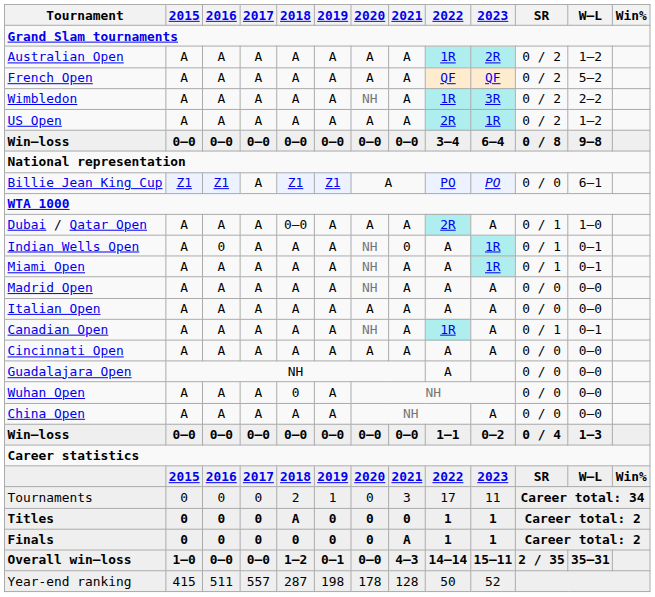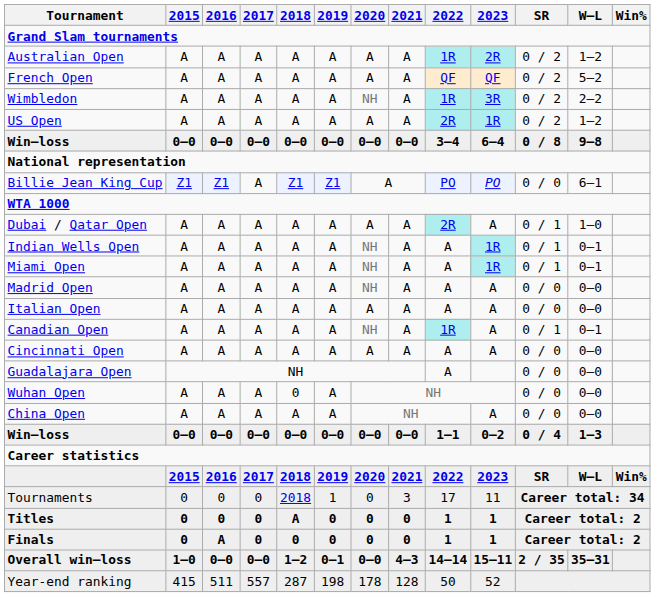 <table class="wikitable" style="text-align:center">
 <tr>
 <th>Tournament</th>
 <th><a href='#'>2015</a></th>
 <th><a href='#'>2016</a></th>
 <th><a href='#'>2017</a></th>
 <th><a href='#'>2018</a></th>
 <th><a href='#'>2019</a></th>
 <th><a href='#'>2020</a></th>
 <th><a href='#'>2021</a></th>
 <th><a href='#'>2022</a></th>
 <th><a href='#'>2023</a></th>
 <th>SR</th>
 <th>W–L</th>
 <th>Win%</th>
 </tr>
 <tr>
 <td colspan="13" align="left"><strong><a href='#'>Grand Slam tournaments</a></strong></td>
 </tr>
 <tr>
 <td align="left"><a href='#'>Australian Open</a></td>
 <td>A</td>
 <td>A</td>
 <td>A</td>
 <td>A</td>
 <td>A</td>
 <td>A</td>
 <td>A</td>
 <td bgcolor="afeeee"><a href='#'>1R</a></td>
 <td bgcolor="afeeee"><a href='#'>2R</a></td>
 <td>0 / 2</td>
 <td>1–2</td>
 <td></td>
 </tr>
 <tr>
 <td align="left"><a href='#'>French Open</a></td>
 <td>A</td>
 <td>A</td>
 <td>A</td>
 <td>A</td>
 <td>A</td>
 <td>A</td>
 <td>A</td>
 <td bgcolor=ffebcd><a href='#'>QF</a></td>
 <td bgcolor=ffebcd><a href='#'>QF</a></td>
 <td>0 / 2</td>
 <td>5–2</td>
 <td></td>
 </tr>
 <tr>
 <td align="left"><a href='#'>Wimbledon</a></td>
 <td>A</td>
 <td>A</td>
 <td>A</td>
 <td>A</td>
 <td>A</td>
 <td style="color:#767676">NH</td>
 <td>A</td>
 <td bgcolor=afeeee><a href='#'>1R</a></td>
 <td bgcolor=afeeee><a href='#'>3R</a></td>
 <td>0 / 2</td>
 <td>2–2</td>
 <td></td>
 </tr>
 <tr>
 <td align="left"><a href='#'>US Open</a></td>
 <td>A</td>
 <td>A</td>
 <td>A</td>
 <td>A</td>
 <td>A</td>
 <td>A</td>
 <td>A</td>
 <td bgcolor=afeeee><a href='#'>2R</a></td>
 <td bgcolor=afeeee><a href='#'>1R</a></td>
 <td>0 / 2</td>
 <td>1–2</td>
 <td></td>
 </tr>
 <tr style="font-weight:bold;background:#efefef">
 <td align="left">Win–loss</td>
 <td>0–0</td>
 <td>0–0</td>
 <td>0–0</td>
 <td>0–0</td>
 <td>0–0</td>
 <td>0–0</td>
 <td>0–0</td>
 <td>3–4</td>
 <td>6–4</td>
 <td>0 / 8</td>
 <td>9–8</td>
 <td></td>
 </tr>
 <tr>
 <td colspan="13" align=left><strong>National representation</strong></td>
 </tr>
 <tr>
 <td align=left><a href='#'>Billie Jean King Cup</a></td>
 <td bgcolor=ecf2ff><a href='#'>Z1</a></td>
 <td bgcolor=ecf2ff><a href='#'>Z1</a></td>
 <td>A</td>
 <td bgcolor=ecf2ff><a href='#'>Z1</a></td>
 <td bgcolor=ecf2ff><a href='#'>Z1</a></td>
 <td colspan="2">A</td>
 <td bgcolor=ecf2ff><a href='#'>PO</a></td>
 <td bgcolor=ecf2ff><em><a href='#'>PO</a></em></td>
 <td>0 / 0</td>
 <td>6–1</td>
 <td></td>
 </tr>
 <tr>
 <td colspan="13" align="left"><strong><a href='#'>WTA 1000</a></strong></td>
 </tr>
 <tr>
 <td align="left"><a href='#'>Dubai</a> / <a href='#'>Qatar Open</a></td>
 <td>A</td>
 <td>A</td>
 <td>A</td>
-<td>0–0</td>
+<td>A</td>
 <td>A</td>
 <td>A</td>
 <td>A</td>
 <td bgcolor="afeeee"><a href='#'>2R</a></td>
 <td>A</td>
 <td>0 / 1</td>
 <td>1–0</td>
 <td></td>
 </tr>
 <tr>
 <td align="left"><a href='#'>Indian Wells Open</a></td>
 <td>A</td>
-<td>0</td>
+<td>A</td>
 <td>A</td>
 <td>A</td>
 <td>A</td>
 <td style="color:#767676">NH</td>
-<td>0</td>
+<td>A</td>
 <td>A</td>
 <td bgcolor="afeeee"><a href='#'>1R</a></td>
 <td>0 / 1</td>
 <td>0–1</td>
 <td></td>
 </tr>
 <tr>
 <td align="left"><a href='#'>Miami Open</a></td>
 <td>A</td>
 <td>A</td>
 <td>A</td>
 <td>A</td>
 <td>A</td>
 <td style="color:#767676">NH</td>
 <td>A</td>
 <td>A</td>
 <td bgcolor="afeeee"><a href='#'>1R</a></td>
 <td>0 / 1</td>
 <td>0–1</td>
 <td></td>
 </tr>
 <tr>
 <td align="left"><a href='#'>Madrid Open</a></td>
 <td>A</td>
 <td>A</td>
 <td>A</td>
 <td>A</td>
 <td>A</td>
 <td style="color:#767676">NH</td>
 <td>A</td>
 <td>A</td>
 <td>A</td>
 <td>0 / 0</td>
 <td>0–0</td>
 <td></td>
 </tr>
 <tr>
 <td align="left"><a href='#'>Italian Open</a></td>
 <td>A</td>
 <td>A</td>
 <td>A</td>
 <td>A</td>
 <td>A</td>
 <td>A</td>
 <td>A</td>
 <td>A</td>
 <td>A</td>
 <td>0 / 0</td>
 <td>0–0</td>
 <td></td>
 </tr>
 <tr>
 <td align="left"><a href='#'>Canadian Open</a></td>
 <td>A</td>
 <td>A</td>
 <td>A</td>
 <td>A</td>
 <td>A</td>
 <td style="color:#767676">NH</td>
 <td>A</td>
 <td style="background:#afeeee"><a href='#'>1R</a></td>
 <td>A</td>
 <td>0 / 1</td>
 <td>0–1</td>
 <td></td>
 </tr>
 <tr>
 <td align="left"><a href='#'>Cincinnati Open</a></td>
 <td>A</td>
 <td>A</td>
 <td>A</td>
 <td>A</td>
 <td>A</td>
 <td>A</td>
 <td>A</td>
 <td>A</td>
 <td>A</td>
 <td>0 / 0</td>
 <td>0–0</td>
 <td></td>
 </tr>
 <tr>
 <td align=left><a href='#'>Guadalajara Open</a></td>
 <td colspan="7">NH</td>
 <td>A</td>
 <td></td>
 <td>0 / 0</td>
 <td>0–0</td>
 <td></td>
 </tr>
 <tr>
 <td align="left"><a href='#'>Wuhan Open</a></td>
 <td>A</td>
 <td>A</td>
 <td>A</td>
 <td>0</td>
 <td>A</td>
 <td colspan="4" style="color:#767676">NH</td>
 <td>0 / 0</td>
 <td>0–0</td>
 <td></td>
 </tr>
 <tr>
 <td align="left"><a href='#'>China Open</a></td>
 <td>A</td>
 <td>A</td>
 <td>A</td>
 <td>A</td>
 <td>A</td>
 <td colspan="3" style="color:#767676">NH</td>
 <td>A</td>
 <td>0 / 0</td>
 <td>0–0</td>
 <td></td>
 </tr>
 <tr style=font-weight:bold;background:#efefef>
 <td align=left>Win–loss</td>
 <td>0–0</td>
 <td>0–0</td>
 <td>0–0</td>
 <td>0–0</td>
 <td>0–0</td>
 <td>0–0</td>
 <td>0–0</td>
 <td>1–1</td>
 <td>0–2</td>
 <td>0 / 4</td>
 <td>1–3</td>
 <td></td>
 </tr>
 <tr>
 <td colspan="13" style="text-align:left"><strong>Career statistics</strong></td>
 </tr>
 <tr style=font-weight:bold;background:#efefef>
 <td></td>
 <td><a href='#'>2015</a></td>
 <td><a href='#'>2016</a></td>
 <td><a href='#'>2017</a></td>
 <td><a href='#'>2018</a></td>
 <td><a href='#'>2019</a></td>
 <td><a href='#'>2020</a></td>
 <td><a href='#'>2021</a></td>
 <td><a href='#'>2022</a></td>
 <td><a href='#'>2023</a></td>
 <td>SR</td>
 <td>W–L</td>
 <td>Win%</td>
 </tr>
 <tr style="background:#efefef">
 <td style="text-align:left">Tournaments</td>
 <td>0</td>
 <td>0</td>
 <td>0</td>
-<td>2</td>
+<td><a href='#'>2018</a></td>
 <td>1</td>
 <td>0</td>
 <td>3</td>
 <td>17</td>
 <td>11</td>
 <td colspan="3"><strong>Career total: 34</strong></td>
 </tr>
 <tr style=font-weight:bold;background:#efefef>
 <td align=left>Titles</td>
 <td>0</td>
 <td>0</td>
 <td>0</td>
 <td>A</td>
 <td>0</td>
 <td>0</td>
 <td>0</td>
 <td>1</td>
 <td>1</td>
 <td colspan="3">Career total: 2</td>
 </tr>
 <tr style=font-weight:bold;background:#efefef>
 <td align=left>Finals</td>
 <td>0</td>
+<td>A</td>
 <td>0</td>
 <td>0</td>
 <td>0</td>
 <td>0</td>
 <td>0</td>
-<td>A</td>
 <td>1</td>
 <td>1</td>
 <td colspan="3">Career total: 2</td>
 </tr>
 <tr style="font-weight:bold;background:#efefef">
 <td style="text-align:left">Overall win–loss</td>
 <td>1–0</td>
 <td>0–0</td>
 <td>0–0</td>
 <td>1–2</td>
 <td>0–1</td>
 <td>0–0</td>
 <td>4–3</td>
 <td>14–14</td>
 <td>15–11</td>
 <td>2 / 35</td>
 <td>35–31</td>
 <td></td>
 </tr>
 <tr style="background:#efefef">
 <td align="left">Year-end ranking</td>
 <td>415</td>
 <td>511</td>
 <td>557</td>
 <td>287</td>
 <td>198</td>
 <td>178</td>
 <td>128</td>
 <td>50</td>
 <td>52</td>
 <td colspan="3"></td>
 </tr>
 </table>
